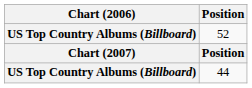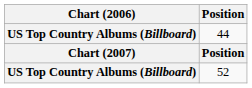 <table class="wikitable plainrowheaders" style="text-align:center">
 <tr>
 <th scope="col">Chart (2006)</th>
 <th scope="col">Position</th>
 </tr>
 <tr>
 <th scope="row">US Top Country Albums (<em>Billboard</em>)</th>
-<td>52</td>
+<td>44</td>
 </tr>
 <tr>
 <th scope="col">Chart (2007)</th>
 <th scope="col">Position</th>
 </tr>
 <tr>
 <th scope="row">US Top Country Albums (<em>Billboard</em>)</th>
-<td>44</td>
+<td>52</td>
 </tr>
 </table>
